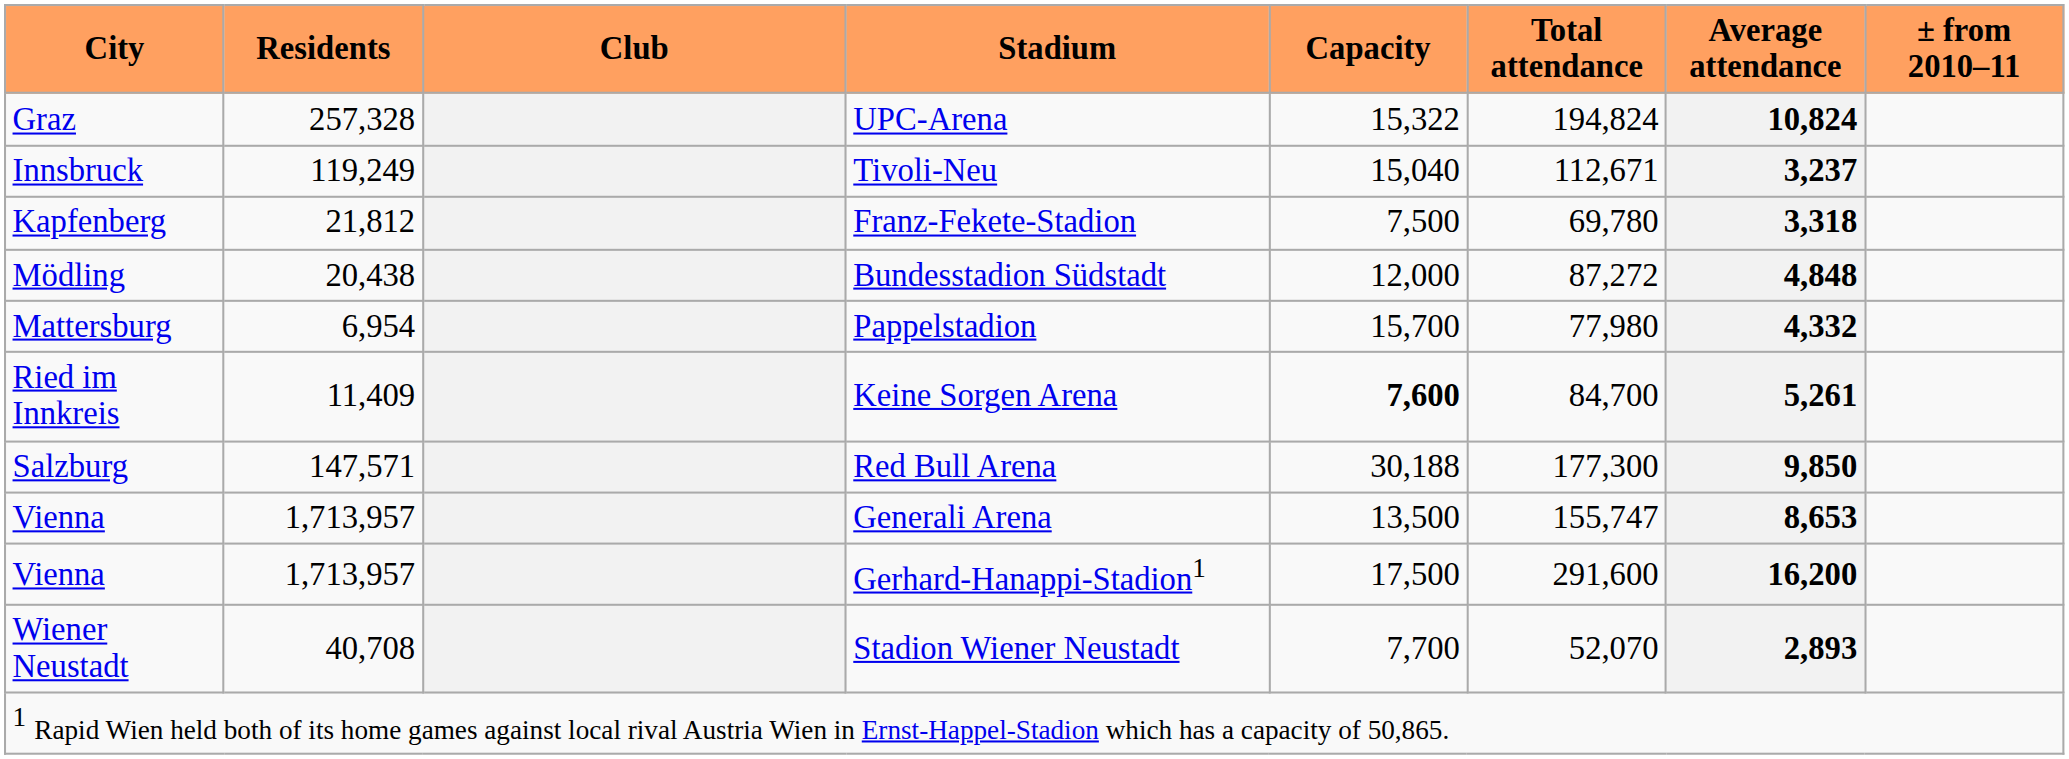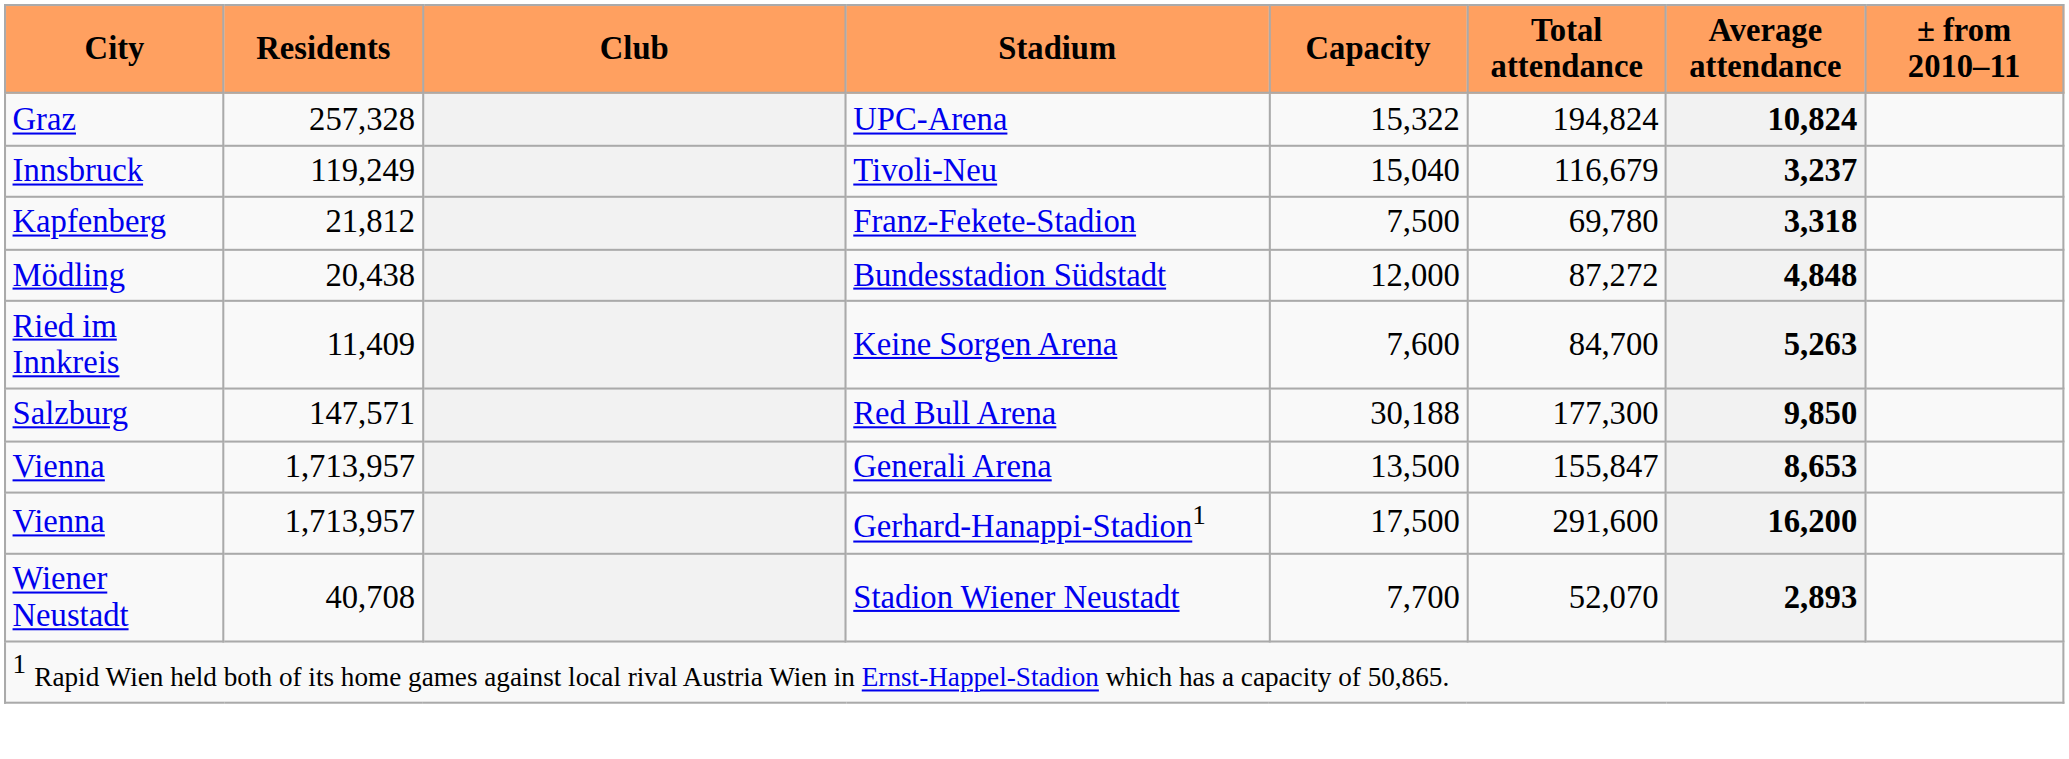 <table class="wikitable sortable" style="border:0px;" style="text-align:center">
 <tr>
 <th style="background:#FFA060;" width="100px" class="sortable">City</th>
 <th style="background:#FFA060;" width="90px" class="sortable">Residents</th>
 <th style="background:#FFA060;" width="200px">Club</th>
 <th style="background:#FFA060;" width="200px">Stadium</th>
 <th style="background:#FFA060;" width="90px">Capacity</th>
 <th style="background:#FFA060;" width="90px"  class="sortable">Total attendance</th>
 <th style="background:#FFA060;" width="90px"  class="sortable">Average attendance</th>
 <th style="background:#FFA060;" width="90px"  class="sortable">± from 2010–11</th>
 </tr>
 <tr>
 <td style="text-align:left"><a href='#'>Graz</a></td>
 <td style="text-align:right">257,328</td>
 <th style="text-align:left"></th>
 <td style="text-align:left"><a href='#'>UPC-Arena</a></td>
 <td style="text-align:right">15,322</td>
 <td style="text-align:right">194,824</td>
 <th style="text-align:right">10,824</th>
 <td></td>
 </tr>
 <tr>
 <td style="text-align:left"><a href='#'>Innsbruck</a></td>
 <td style="text-align:right">119,249</td>
 <th style="text-align:left"></th>
 <td style="text-align:left"><a href='#'>Tivoli-Neu</a></td>
 <td style="text-align:right">15,040</td>
-<td style="text-align:right">112,671</td>
+<td style="text-align:right">116,679</td>
 <th style="text-align:right">3,237</th>
 <td></td>
 </tr>
 <tr>
 <td style="text-align:left"><a href='#'>Kapfenberg</a></td>
 <td style="text-align:right">21,812</td>
 <th style="text-align:left"></th>
 <td style="text-align:left"><a href='#'>Franz-Fekete-Stadion</a></td>
 <td style="text-align:right">7,500</td>
 <td style="text-align:right">69,780</td>
 <th style="text-align:right">3,318</th>
 <td></td>
 </tr>
 <tr>
 <td style="text-align:left"><a href='#'>Mödling</a></td>
 <td style="text-align:right">20,438</td>
 <th style="text-align:left"></th>
 <td style="text-align:left"><a href='#'>Bundesstadion Südstadt</a></td>
 <td style="text-align:right">12,000</td>
 <td style="text-align:right">87,272</td>
 <th style="text-align:right">4,848</th>
 <td></td>
 </tr>
 <tr>
-<td style="text-align:left"><a href='#'>Mattersburg</a></td>
-<td style="text-align:right">6,954</td>
-<th style="text-align:left"></th>
-<td style="text-align:left"><a href='#'>Pappelstadion</a></td>
-<td style="text-align:right">15,700</td>
-<td style="text-align:right">77,980</td>
-<th style="text-align:right">4,332</th>
-<td></td>
-</tr>
-<tr>
 <td style="text-align:left"><a href='#'>Ried im Innkreis</a></td>
 <td style="text-align:right">11,409</td>
 <th style="text-align:left"></th>
 <td style="text-align:left"><a href='#'>Keine Sorgen Arena</a></td>
-<td style="text-align:right"><strong>7,600</strong></td>
+<td style="text-align:right">7,600</td>
 <td style="text-align:right">84,700</td>
-<th style="text-align:right">5,261</th>
+<th style="text-align:right">5,263</th>
 <td></td>
 </tr>
 <tr>
 <td style="text-align:left"><a href='#'>Salzburg</a></td>
 <td style="text-align:right">147,571</td>
 <th style="text-align:left"></th>
 <td style="text-align:left"><a href='#'>Red Bull Arena</a></td>
 <td style="text-align:right">30,188</td>
 <td style="text-align:right">177,300</td>
 <th style="text-align:right">9,850</th>
 <td></td>
 </tr>
 <tr>
 <td style="text-align:left"><a href='#'>Vienna</a></td>
 <td style="text-align:right">1,713,957</td>
 <th style="text-align:left"></th>
 <td style="text-align:left"><a href='#'>Generali Arena</a></td>
 <td style="text-align:right">13,500</td>
-<td style="text-align:right">155,747</td>
+<td style="text-align:right">155,847</td>
 <th style="text-align:right">8,653</th>
 <td></td>
 </tr>
 <tr>
 <td style="text-align:left"><a href='#'>Vienna</a></td>
 <td style="text-align:right">1,713,957</td>
 <th style="text-align:left"></th>
 <td style="text-align:left"><a href='#'>Gerhard-Hanappi-Stadion</a><sup>1</sup></td>
 <td style="text-align:right">17,500</td>
 <td style="text-align:right">291,600</td>
 <th style="text-align:right">16,200</th>
 <td></td>
 </tr>
 <tr>
 <td style="text-align:left"><a href='#'>Wiener Neustadt</a></td>
 <td style="text-align:right">40,708</td>
 <th style="text-align:left"></th>
 <td style="text-align:left"><a href='#'>Stadion Wiener Neustadt</a></td>
 <td style="text-align:right">7,700</td>
 <td style="text-align:right">52,070</td>
 <th style="text-align:right">2,893</th>
 <td></td>
 </tr>
 <tr>
 <td colspan="8"><sup>1</sup> <small>Rapid Wien held both of its home games against local rival Austria Wien in <a href='#'>Ernst-Happel-Stadion</a> which has a capacity of 50,865.</small></td>
 </tr>
 </table>
